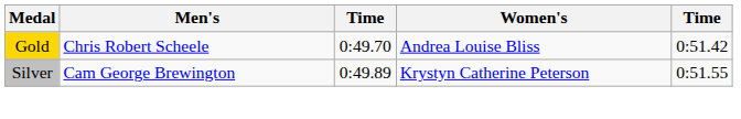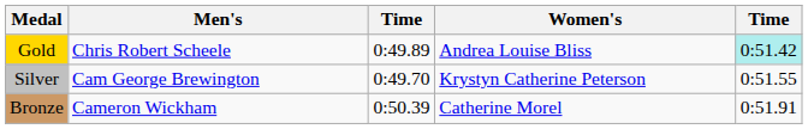 <table class="wikitable" style="text-align:center">
 <tr bgcolor="#efefef">
 <th>Medal</th>
 <th width="250">Men's</th>
 <th width="50">Time</th>
 <th width="250">Women's</th>
 <th width="50">Time</th>
 </tr>
 <tr>
 <td bgcolor="gold">Gold</td>
 <td style="text-align:left"> <a href='#'>Chris Robert Scheele</a></td>
-<td>0:49.70</td>
+<td>0:49.89</td>
 <td style="text-align:left"> <a href='#'>Andrea Louise Bliss</a></td>
-<td>0:51.42</td>
+<td style="background: paleturquoise;">0:51.42</td>
 </tr>
 <tr>
 <td bgcolor="silver">Silver</td>
 <td style="text-align:left"> <a href='#'>Cam George Brewington</a></td>
-<td>0:49.89</td>
+<td>0:49.70</td>
 <td style="text-align:left"> <a href='#'>Krystyn Catherine Peterson</a></td>
 <td>0:51.55</td>
 </tr>
+<tr>
+<td bgcolor="CC9966">Bronze</td>
+<td style="text-align:left"> <a href='#'>Cameron Wickham</a></td>
+<td>0:50.39</td>
+<td style="text-align:left"> <a href='#'>Catherine Morel</a></td>
+<td>0:51.91</td>
+</tr>
 </table>
